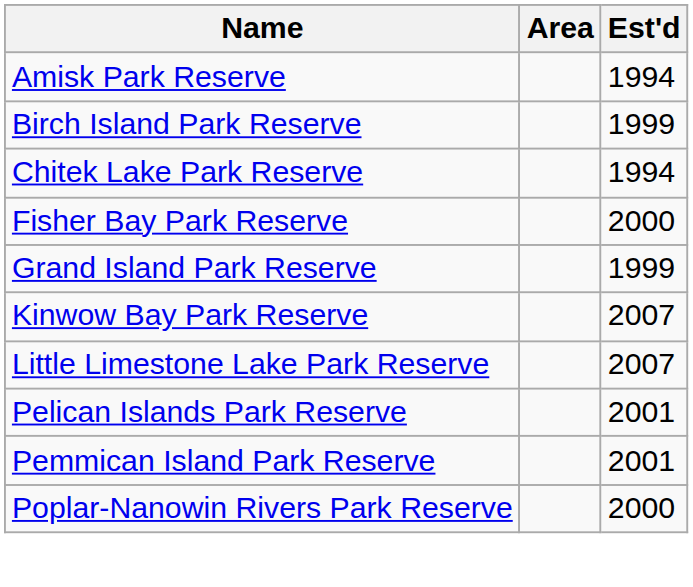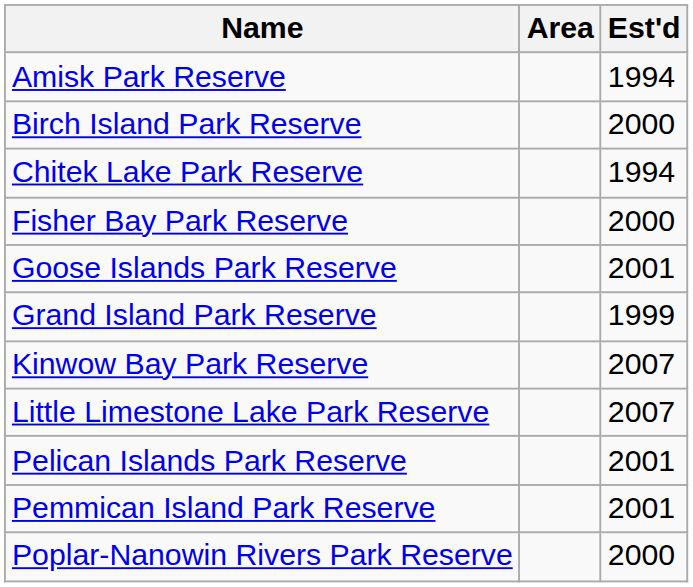 <table class="sortable wikitable">
 <tr>
 <th>Name</th>
 <th>Area</th>
 <th>Est'd</th>
 </tr>
 <tr>
 <td><a href='#'>Amisk Park Reserve</a></td>
 <td></td>
 <td>1994</td>
 </tr>
 <tr>
 <td><a href='#'>Birch Island Park Reserve</a></td>
 <td></td>
-<td>1999</td>
+<td>2000</td>
 </tr>
 <tr>
 <td><a href='#'>Chitek Lake Park Reserve</a></td>
 <td></td>
 <td>1994</td>
 </tr>
 <tr>
 <td><a href='#'>Fisher Bay Park Reserve</a></td>
 <td></td>
 <td>2000</td>
+</tr>
+<tr>
+<td><a href='#'>Goose Islands Park Reserve</a></td>
+<td></td>
+<td>2001</td>
 </tr>
 <tr>
 <td><a href='#'>Grand Island Park Reserve</a></td>
 <td></td>
 <td>1999</td>
 </tr>
 <tr>
 <td><a href='#'>Kinwow Bay Park Reserve</a></td>
 <td></td>
 <td>2007</td>
 </tr>
 <tr>
 <td><a href='#'>Little Limestone Lake Park Reserve</a></td>
 <td></td>
 <td>2007</td>
 </tr>
 <tr>
 <td><a href='#'>Pelican Islands Park Reserve</a></td>
 <td></td>
 <td>2001</td>
 </tr>
 <tr>
 <td><a href='#'>Pemmican Island Park Reserve</a></td>
 <td></td>
 <td>2001</td>
 </tr>
 <tr>
 <td><a href='#'>Poplar-Nanowin Rivers Park Reserve</a></td>
 <td></td>
 <td>2000</td>
 </tr>
 </table>
